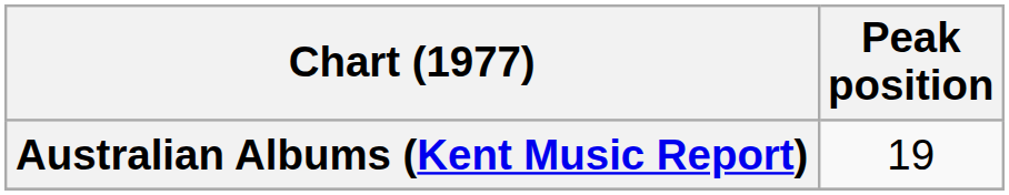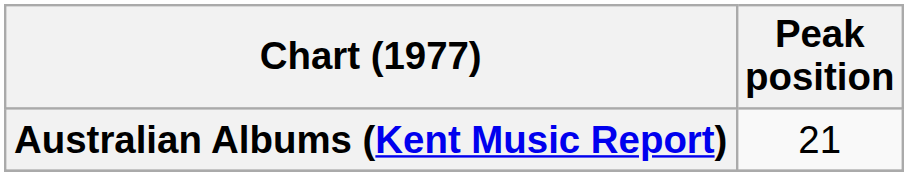 <table class="wikitable sortable plainrowheaders" style="text-align:center">
 <tr>
 <th>Chart (1977)</th>
 <th>Peak<br>position</th>
 </tr>
 <tr>
 <th scope="row">Australian Albums (<a href='#'>Kent Music Report</a>)</th>
-<td>19</td>
+<td>21</td>
 </tr>
 <tr>
 </tr>
 <tr>
 </tr>
 <tr>
 </tr>
 <tr>
 </tr>
 <tr>
 </tr>
 </table>
